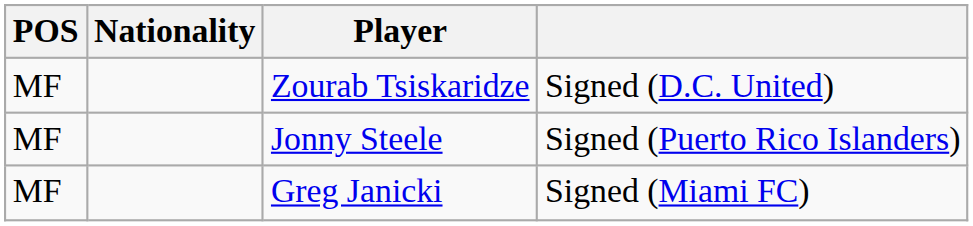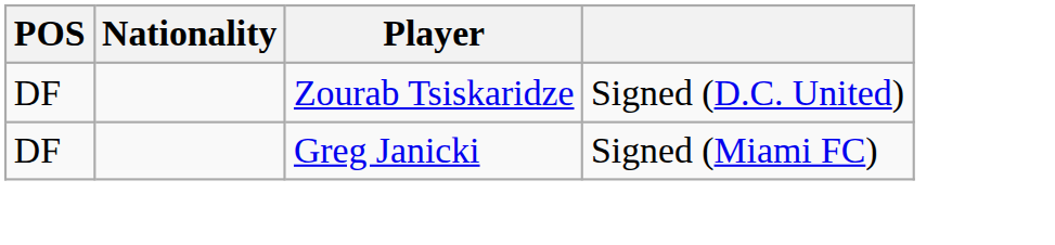 <table class="wikitable">
 <tr>
 <th>POS</th>
 <th>Nationality</th>
 <th>Player</th>
 <th></th>
 </tr>
 <tr>
-<td>MF</td>
+<td>DF</td>
 <td></td>
 <td><a href='#'>Zourab Tsiskaridze</a></td>
 <td>Signed (<a href='#'>D.C. United</a>)</td>
 </tr>
 <tr>
-<td>MF</td>
-<td></td>
-<td><a href='#'>Jonny Steele</a></td>
-<td>Signed (<a href='#'>Puerto Rico Islanders</a>)</td>
-</tr>
-<tr>
-<td>MF</td>
+<td>DF</td>
 <td></td>
 <td><a href='#'>Greg Janicki</a></td>
 <td>Signed (<a href='#'>Miami FC</a>)</td>
 </tr>
 </table>
